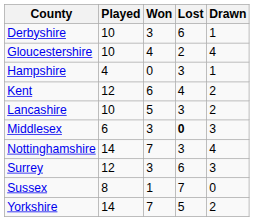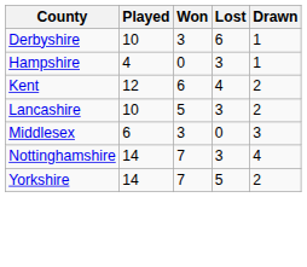 <table class="wikitable sortable">
 <tr>
 <th>County</th>
 <th>Played</th>
 <th>Won</th>
 <th>Lost</th>
 <th>Drawn</th>
 </tr>
 <tr>
 <td><a href='#'>Derbyshire</a></td>
 <td>10</td>
 <td>3</td>
 <td>6</td>
 <td>1</td>
-</tr>
-<tr>
-<td><a href='#'>Gloucestershire</a></td>
-<td>10</td>
-<td>4</td>
-<td>2</td>
-<td>4</td>
 </tr>
 <tr>
 <td><a href='#'>Hampshire</a></td>
 <td>4</td>
 <td>0</td>
 <td>3</td>
 <td>1</td>
 </tr>
 <tr>
 <td><a href='#'>Kent</a></td>
 <td>12</td>
 <td>6</td>
 <td>4</td>
 <td>2</td>
 </tr>
 <tr>
 <td><a href='#'>Lancashire</a></td>
 <td>10</td>
 <td>5</td>
 <td>3</td>
 <td>2</td>
 </tr>
 <tr>
 <td><a href='#'>Middlesex</a></td>
 <td>6</td>
 <td>3</td>
-<td><strong>0</strong></td>
+<td>0</td>
 <td>3</td>
 </tr>
 <tr>
 <td><a href='#'>Nottinghamshire</a></td>
 <td>14</td>
 <td>7</td>
 <td>3</td>
 <td>4</td>
 </tr>
 <tr>
-<td><a href='#'>Surrey</a></td>
-<td>12</td>
-<td>3</td>
-<td>6</td>
-<td>3</td>
-</tr>
-<tr>
-<td><a href='#'>Sussex</a></td>
-<td>8</td>
-<td>1</td>
-<td>7</td>
-<td>0</td>
-</tr>
-<tr>
 <td><a href='#'>Yorkshire</a></td>
 <td>14</td>
 <td>7</td>
 <td>5</td>
 <td>2</td>
 </tr>
 </table>
